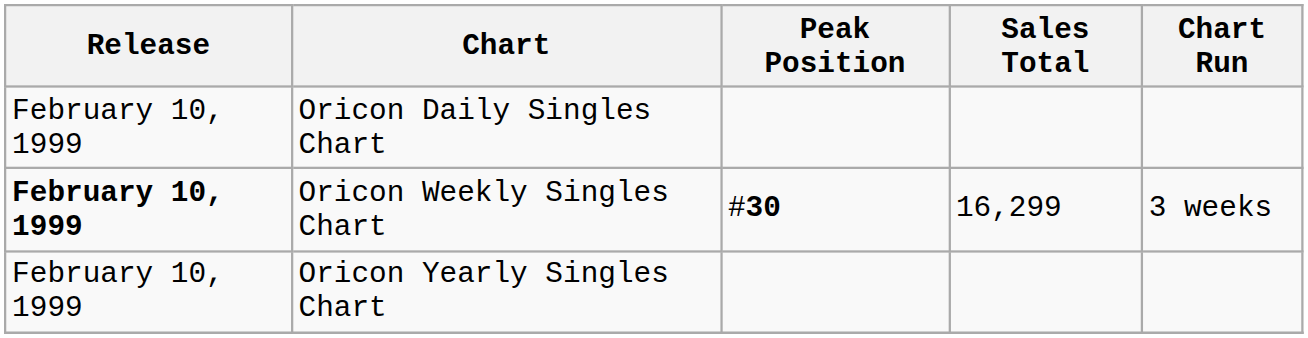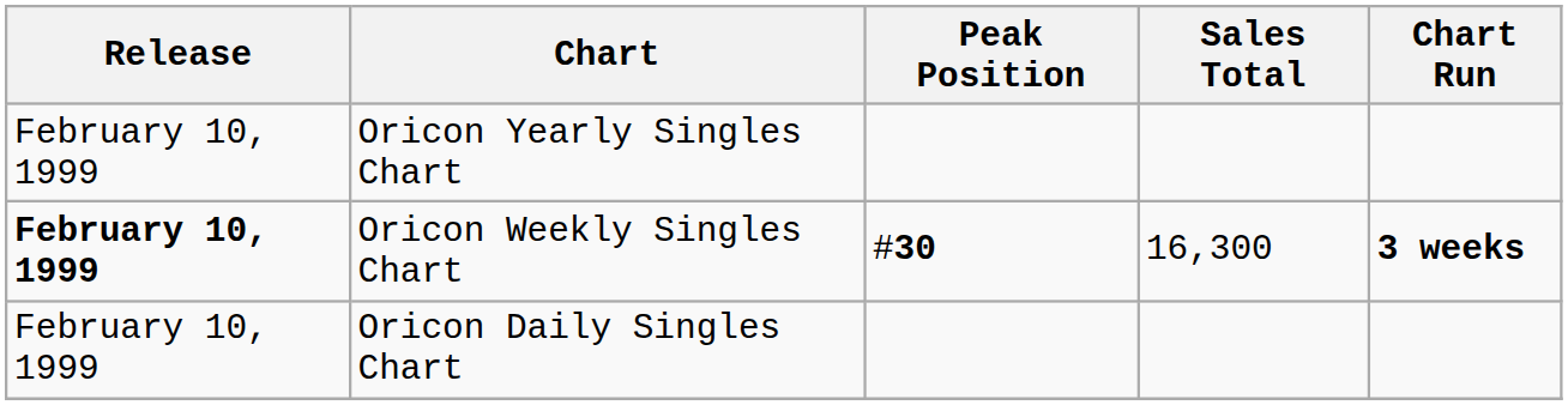 <table class="wikitable" width="575px">
 <tr>
 <th align="left">Release</th>
 <th align="left">Chart</th>
 <th align="left">Peak Position</th>
 <th align="left">Sales Total</th>
 <th align="left">Chart Run</th>
 </tr>
 <tr>
 <td align="left">February 10, 1999</td>
-<td align="left">Oricon Daily Singles Chart</td>
+<td align="left">Oricon Yearly Singles Chart</td>
 <td align="left"></td>
 <td align="left"></td>
 <td align="left"></td>
 </tr>
 <tr>
 <td align="left"><strong>February 10, 1999</strong></td>
 <td align="left">Oricon Weekly Singles Chart</td>
 <td align="left">#<strong>30</strong></td>
-<td align="left">16,299</td>
-<td align="left">3 weeks</td>
+<td align="left">16,300</td>
+<td align="left"><strong>3 weeks</strong></td>
 </tr>
 <tr>
 <td align="left">February 10, 1999</td>
-<td align="left">Oricon Yearly Singles Chart</td>
+<td align="left">Oricon Daily Singles Chart</td>
 <td align="left"></td>
 <td align="left"></td>
 <td align="left"></td>
 </tr>
 <tr>
 </tr>
 </table>
